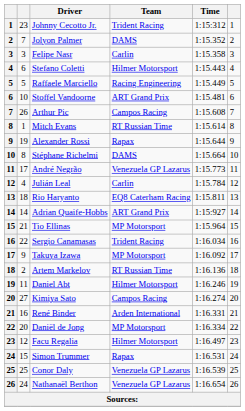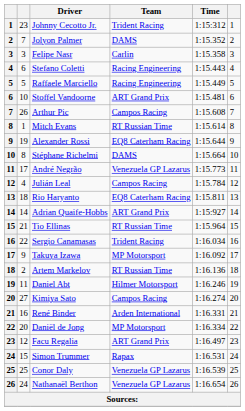 <table class="wikitable" style="font-size:85%">
 <tr>
 <th></th>
 <th></th>
 <th>Driver</th>
 <th>Team</th>
 <th>Time</th>
 <th></th>
 </tr>
 <tr>
 <th>1</th>
 <td align="center">23</td>
 <td> <a href='#'>Johnny Cecotto Jr.</a></td>
 <td><a href='#'>Trident Racing</a></td>
 <td>1:15:312</td>
 <td>1</td>
 </tr>
 <tr>
 <th>2</th>
 <td align="center">7</td>
 <td> <a href='#'>Jolyon Palmer</a></td>
 <td><a href='#'>DAMS</a></td>
 <td>1:15.352</td>
 <td>2</td>
 </tr>
 <tr>
 <th>3</th>
 <td align="center">3</td>
 <td> <a href='#'>Felipe Nasr</a></td>
 <td><a href='#'>Carlin</a></td>
 <td>1:15.358</td>
 <td>3</td>
 </tr>
 <tr>
 <th>4</th>
 <td align="center">6</td>
 <td> <a href='#'>Stefano Coletti</a></td>
-<td><a href='#'>Hilmer Motorsport</a></td>
+<td><a href='#'>Racing Engineering</a></td>
 <td>1:15.443</td>
 <td>4</td>
 </tr>
 <tr>
 <th>5</th>
 <td align="center">5</td>
 <td> <a href='#'>Raffaele Marciello</a></td>
 <td><a href='#'>Racing Engineering</a></td>
 <td>1:15.449</td>
 <td>5</td>
 </tr>
 <tr>
 <th>6</th>
 <td align="center">10</td>
 <td> <a href='#'>Stoffel Vandoorne</a></td>
 <td><a href='#'>ART Grand Prix</a></td>
 <td>1:15.481</td>
 <td>6</td>
 </tr>
 <tr>
 <th>7</th>
 <td align="center">26</td>
 <td> <a href='#'>Arthur Pic</a></td>
 <td><a href='#'>Campos Racing</a></td>
 <td>1:15.608</td>
 <td>7</td>
 </tr>
 <tr>
 <th>8</th>
 <td align="center">1</td>
 <td> <a href='#'>Mitch Evans</a></td>
 <td><a href='#'>RT Russian Time</a></td>
 <td>1:15.614</td>
 <td>8</td>
 </tr>
 <tr>
 <th>9</th>
 <td align="center">19</td>
 <td> <a href='#'>Alexander Rossi</a></td>
-<td><a href='#'>Rapax</a></td>
+<td><a href='#'>EQ8 Caterham Racing</a></td>
 <td>1:15.644</td>
 <td>9</td>
 </tr>
 <tr>
 <th>10</th>
 <td align="center">8</td>
 <td> <a href='#'>Stéphane Richelmi</a></td>
 <td><a href='#'>DAMS</a></td>
 <td>1:15.664</td>
 <td>10</td>
 </tr>
 <tr>
 <th>11</th>
 <td align="center">17</td>
 <td> <a href='#'>André Negrão</a></td>
 <td><a href='#'>Venezuela GP Lazarus</a></td>
 <td>1:15.773</td>
 <td>11</td>
 </tr>
 <tr>
 <th>12</th>
 <td align="center">4</td>
 <td> <a href='#'>Julián Leal</a></td>
-<td><a href='#'>Carlin</a></td>
+<td><a href='#'>Campos Racing</a></td>
 <td>1:15.784</td>
 <td>12</td>
 </tr>
 <tr>
 <th>13</th>
 <td align="center">18</td>
 <td> <a href='#'>Rio Haryanto</a></td>
 <td><a href='#'>EQ8 Caterham Racing</a></td>
 <td>1:15.811</td>
 <td>13</td>
 </tr>
 <tr>
 <th>14</th>
 <td align="center">14</td>
 <td> <a href='#'>Adrian Quaife-Hobbs</a></td>
 <td><a href='#'>ART Grand Prix</a></td>
 <td>1:15:927</td>
 <td>14</td>
 </tr>
 <tr>
 <th>15</th>
 <td align="center">21</td>
 <td> <a href='#'>Tio Ellinas</a></td>
-<td><a href='#'>MP Motorsport</a></td>
+<td><a href='#'>RT Russian Time</a></td>
 <td>1:15.964</td>
 <td>15</td>
 </tr>
 <tr>
 <th>16</th>
 <td align="center">22</td>
 <td> <a href='#'>Sergio Canamasas</a></td>
 <td><a href='#'>Trident Racing</a></td>
 <td>1:16.034</td>
 <td>16</td>
 </tr>
 <tr>
 <th>17</th>
 <td align="center">9</td>
 <td> <a href='#'>Takuya Izawa</a></td>
 <td><a href='#'>MP Motorsport</a></td>
 <td>1:16.092</td>
 <td>17</td>
 </tr>
 <tr>
 <th>18</th>
 <td align="center">2</td>
 <td> <a href='#'>Artem Markelov</a></td>
 <td><a href='#'>RT Russian Time</a></td>
 <td>1:16.136</td>
 <td>18</td>
 </tr>
 <tr>
 <th>19</th>
 <td align="center">11</td>
 <td> <a href='#'>Daniel Abt</a></td>
 <td><a href='#'>Hilmer Motorsport</a></td>
 <td>1:16.246</td>
 <td>19</td>
 </tr>
 <tr>
 <th>20</th>
 <td align="center">27</td>
 <td> <a href='#'>Kimiya Sato</a></td>
 <td><a href='#'>Campos Racing</a></td>
 <td>1:16.274</td>
 <td>20</td>
 </tr>
 <tr>
 <th>21</th>
 <td align="center">16</td>
 <td> <a href='#'>René Binder</a></td>
 <td><a href='#'>Arden International</a></td>
 <td>1:16.331</td>
 <td>21</td>
 </tr>
 <tr>
 <th>22</th>
 <td align="center">20</td>
 <td> <a href='#'>Daniël de Jong</a></td>
 <td><a href='#'>MP Motorsport</a></td>
 <td>1:16.334</td>
 <td>22</td>
 </tr>
 <tr>
 <th>23</th>
 <td align="center">12</td>
 <td> <a href='#'>Facu Regalia</a></td>
-<td><a href='#'>Hilmer Motorsport</a></td>
+<td><a href='#'>ART Grand Prix</a></td>
 <td>1:16.497</td>
 <td>23</td>
 </tr>
 <tr>
 <th>24</th>
 <td align="center">15</td>
 <td> <a href='#'>Simon Trummer</a></td>
 <td><a href='#'>Rapax</a></td>
 <td>1:16.531</td>
 <td>24</td>
 </tr>
 <tr>
 <th>25</th>
 <td align="center">25</td>
 <td> <a href='#'>Conor Daly</a></td>
 <td><a href='#'>Venezuela GP Lazarus</a></td>
 <td>1:16.539</td>
 <td>25</td>
 </tr>
 <tr>
 <th>26</th>
 <td align="center">24</td>
 <td> <a href='#'>Nathanaël Berthon</a></td>
 <td><a href='#'>Venezuela GP Lazarus</a></td>
 <td>1:16.654</td>
 <td>26</td>
 </tr>
 <tr>
 <th colspan="6">Sources:</th>
 </tr>
 <tr>
 </tr>
 </table>
